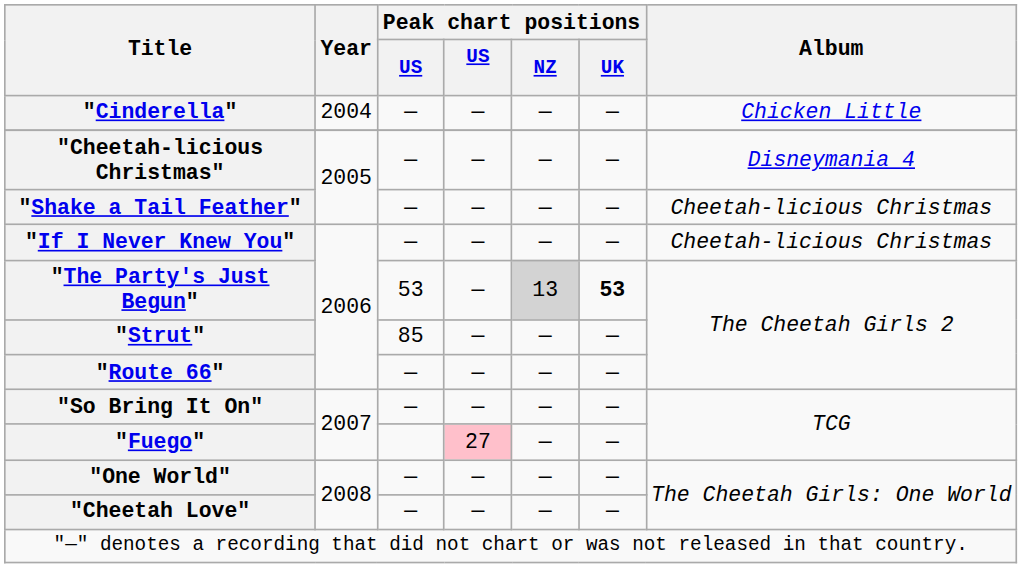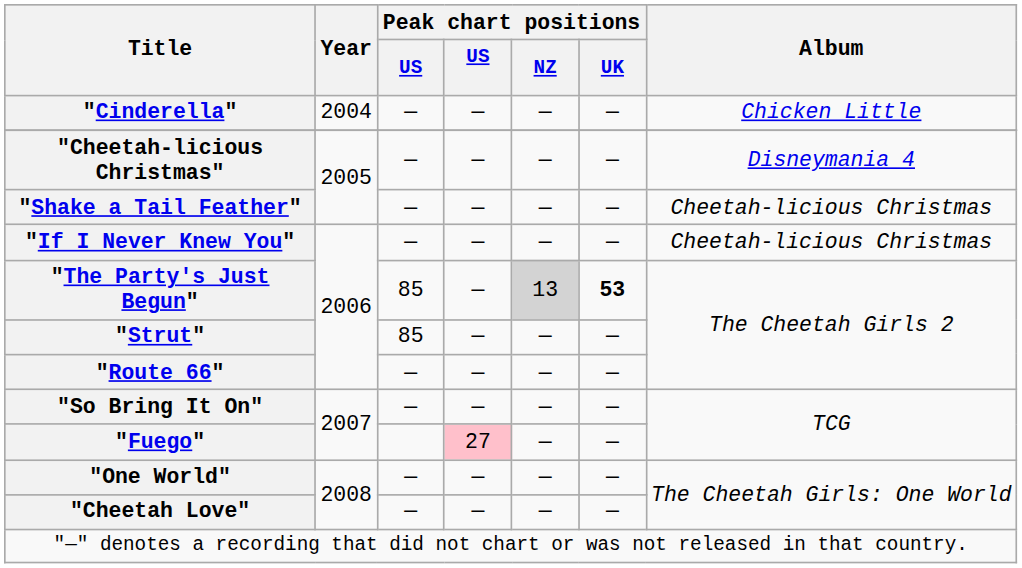 <table class="wikitable plainrowheaders" style="text-align:center;">
 <tr>
 <th scope="col" rowspan="2" style="width:14em;">Title</th>
 <th scope="col" rowspan="2">Year</th>
 <th scope="col" colspan="4">Peak chart positions</th>
 <th scope="col" rowspan="2">Album</th>
 </tr>
 <tr>
 <th scope="col" style="width:3em; font-size:90%;"><a href='#'>US</a><br></th>
 <th scope="col" style="width:3em; font-size:90%;"><a href='#'>US<br></a><br></th>
 <th scope="col" style="width:3em;font-size:90%;"><a href='#'>NZ</a><br></th>
 <th scope="col" style="width:3em; font-size:90%;"><a href='#'>UK</a><br></th>
 </tr>
 <tr>
 <th scope="row">"<a href='#'>Cinderella</a>"</th>
 <td rowspan="1">2004</td>
 <td align="center">—</td>
 <td align="center">—</td>
 <td align="center">—</td>
 <td align="center">—</td>
 <td rowspan="1"><em><a href='#'>Chicken Little</a></em></td>
 </tr>
 <tr>
 </tr>
 <tr>
 <th scope="row">"Cheetah-licious Christmas"</th>
 <td rowspan="2">2005</td>
 <td align="center">—</td>
 <td align="center">—</td>
 <td align="center">—</td>
 <td align="center">—</td>
 <td rowspan="1"><em><a href='#'>Disneymania 4</a></em></td>
 </tr>
 <tr>
 <th scope="row">"<a href='#'>Shake a Tail Feather</a>"</th>
 <td align="center">—</td>
 <td align="center">—</td>
 <td align="center">—</td>
 <td align="center">—</td>
 <td rowspan="1"><em>Cheetah-licious Christmas</em></td>
 </tr>
 <tr>
 <th scope="row">"<a href='#'>If I Never Knew You</a>"</th>
 <td rowspan="4">2006</td>
 <td align="center">—</td>
 <td align="center">—</td>
 <td align="center">—</td>
 <td align="center">—</td>
 <td rowspan="1"><em>Cheetah-licious Christmas</em></td>
 </tr>
 <tr>
 <th scope="row">"<a href='#'>The Party's Just Begun</a>"</th>
-<td align="center">53</td>
+<td align="center">85</td>
 <td align="center">—</td>
 <td align="center" style="background: lightgrey;">13</td>
 <td align="center"><strong>53</strong></td>
 <td rowspan="3"><em>The Cheetah Girls 2</em></td>
 </tr>
 <tr>
 <th scope="row">"<a href='#'>Strut</a>"</th>
 <td align="center">85</td>
 <td align="center">—</td>
 <td align="center">—</td>
 <td align="center">—</td>
 </tr>
 <tr>
 <th scope="row">"<a href='#'>Route 66</a>"</th>
 <td align="center">—</td>
 <td align="center">—</td>
 <td align="center">—</td>
 <td align="center">—</td>
 </tr>
 <tr>
 <th scope="row">"So Bring It On"</th>
 <td rowspan="2">2007</td>
 <td align="center">—</td>
 <td align="center">—</td>
 <td align="center">—</td>
 <td align="center">—</td>
 <td rowspan="2"><em>TCG</em></td>
 </tr>
 <tr>
 <th scope="row">"<a href='#'>Fuego</a>"</th>
 <td align="center"></td>
 <td align="center" style="background: pink;">27</td>
 <td align="center">—</td>
 <td align="center">—</td>
 </tr>
 <tr>
 <th scope="row">"One World"</th>
 <td rowspan="2">2008</td>
 <td align="center">—</td>
 <td align="center">—</td>
 <td align="center">—</td>
 <td align="center">—</td>
 <td rowspan="2"><em>The Cheetah Girls: One World</em></td>
 </tr>
 <tr>
 <th scope="row">"Cheetah Love"</th>
 <td align="center">—</td>
 <td align="center">—</td>
 <td align="center">—</td>
 <td align="center">—</td>
 </tr>
 <tr>
 <td colspan="15" style="font-size:90%">"—" denotes a recording that did not chart or was not released in that country.</td>
 </tr>
 </table>
